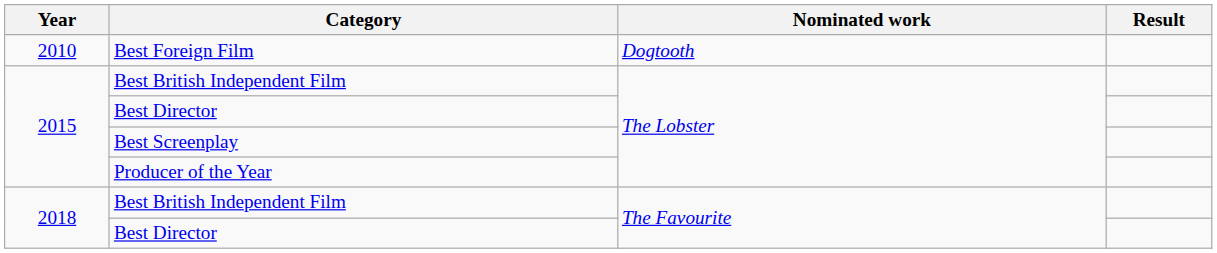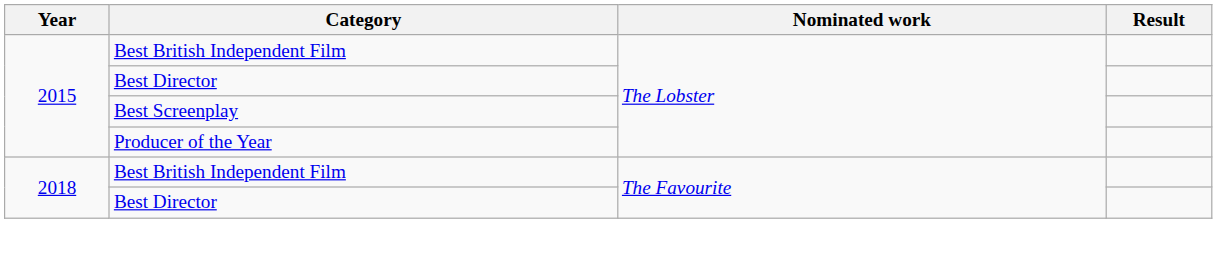 <table class=wikitable>
 <tr>
 <th scope="col" style="width:5em;">Year</th>
 <th scope="col" style="width:26em;">Category</th>
 <th scope="col" style="width:25em;">Nominated work</th>
 <th scope="col" style="width:5em;">Result</th>
-</tr>
-<tr>
-<td style="text-align:center;"><a href='#'>2010</a></td>
-<td><a href='#'>Best Foreign Film</a></td>
-<td><em><a href='#'>Dogtooth</a></em></td>
-<td></td>
 </tr>
 <tr>
 <td style="text-align:center;", rowspan="4"><a href='#'>2015</a></td>
 <td><a href='#'>Best British Independent Film</a></td>
 <td rowspan="4"><em><a href='#'>The Lobster</a></em></td>
 <td></td>
 </tr>
 <tr>
 <td><a href='#'>Best Director</a></td>
 <td></td>
 </tr>
 <tr>
 <td><a href='#'>Best Screenplay</a></td>
 <td></td>
 </tr>
 <tr>
 <td><a href='#'>Producer of the Year</a></td>
 <td></td>
 </tr>
 <tr>
 <td style="text-align:center;", rowspan="2"><a href='#'>2018</a></td>
 <td><a href='#'>Best British Independent Film</a></td>
 <td rowspan="2"><em><a href='#'>The Favourite</a></em></td>
 <td></td>
 </tr>
 <tr>
 <td><a href='#'>Best Director</a></td>
 <td></td>
 </tr>
 </table>
